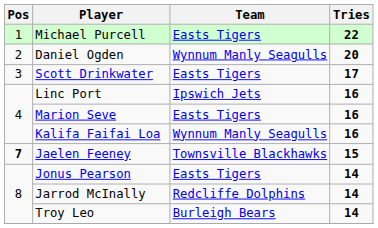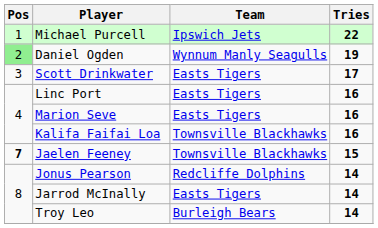 <table class="wikitable" style="text-align: center;">
 <tr>
 <th>Pos</th>
 <th width=140>Player</th>
 <th>Team</th>
 <th>Tries</th>
 </tr>
 <tr bgcolor="#d0ffd0">
 <td rowspan = 1>1</td>
 <td align="left">Michael Purcell</td>
-<td align="left"> <a href='#'>Easts Tigers</a></td>
+<td align="left"> <a href='#'>Ipswich Jets</a></td>
 <td><strong>22</strong></td>
 </tr>
 <tr>
-<td rowspan = 1>2</td>
+<td rowspan = 1 style="background: lightgreen;">2</td>
 <td align="left">Daniel Ogden</td>
 <td align="left"> <a href='#'>Wynnum Manly Seagulls</a></td>
-<td><strong>20</strong></td>
+<td><strong>19</strong></td>
 </tr>
 <tr>
 <td rowspan = 1>3</td>
 <td align="left"><a href='#'>Scott Drinkwater</a></td>
 <td align="left"> <a href='#'>Easts Tigers</a></td>
 <td><strong>17</strong></td>
 </tr>
 <tr>
 <td rowspan = 3>4</td>
 <td align="left">Linc Port</td>
-<td align="left"> <a href='#'>Ipswich Jets</a></td>
+<td align="left"> <a href='#'>Easts Tigers</a></td>
 <td><strong>16</strong></td>
 </tr>
 <tr>
 <td align="left"><a href='#'>Marion Seve</a></td>
 <td align="left"> <a href='#'>Easts Tigers</a></td>
 <td><strong>16</strong></td>
 </tr>
 <tr>
 <td align="left"><a href='#'>Kalifa Faifai Loa</a></td>
-<td align="left"> <a href='#'>Wynnum Manly Seagulls</a></td>
+<td align="left"> <a href='#'>Townsville Blackhawks</a></td>
 <td><strong>16</strong></td>
 </tr>
 <tr>
 <td rowspan = 1><strong>7</strong></td>
 <td align="left"><a href='#'>Jaelen Feeney</a></td>
 <td align="left"> <a href='#'>Townsville Blackhawks</a></td>
 <td><strong>15</strong></td>
 </tr>
 <tr>
 <td rowspan = 3>8</td>
 <td align="left"><a href='#'>Jonus Pearson</a></td>
-<td align="left"> <a href='#'>Easts Tigers</a></td>
+<td align="left"> <a href='#'>Redcliffe Dolphins</a></td>
 <td><strong>14</strong></td>
 </tr>
 <tr>
 <td align="left">Jarrod McInally</td>
-<td align="left"> <a href='#'>Redcliffe Dolphins</a></td>
+<td align="left"> <a href='#'>Easts Tigers</a></td>
 <td><strong>14</strong></td>
 </tr>
 <tr>
 <td align="left">Troy Leo</td>
 <td align="left"> <a href='#'>Burleigh Bears</a></td>
 <td><strong>14</strong></td>
 </tr>
 <tr>
 </tr>
 </table>
